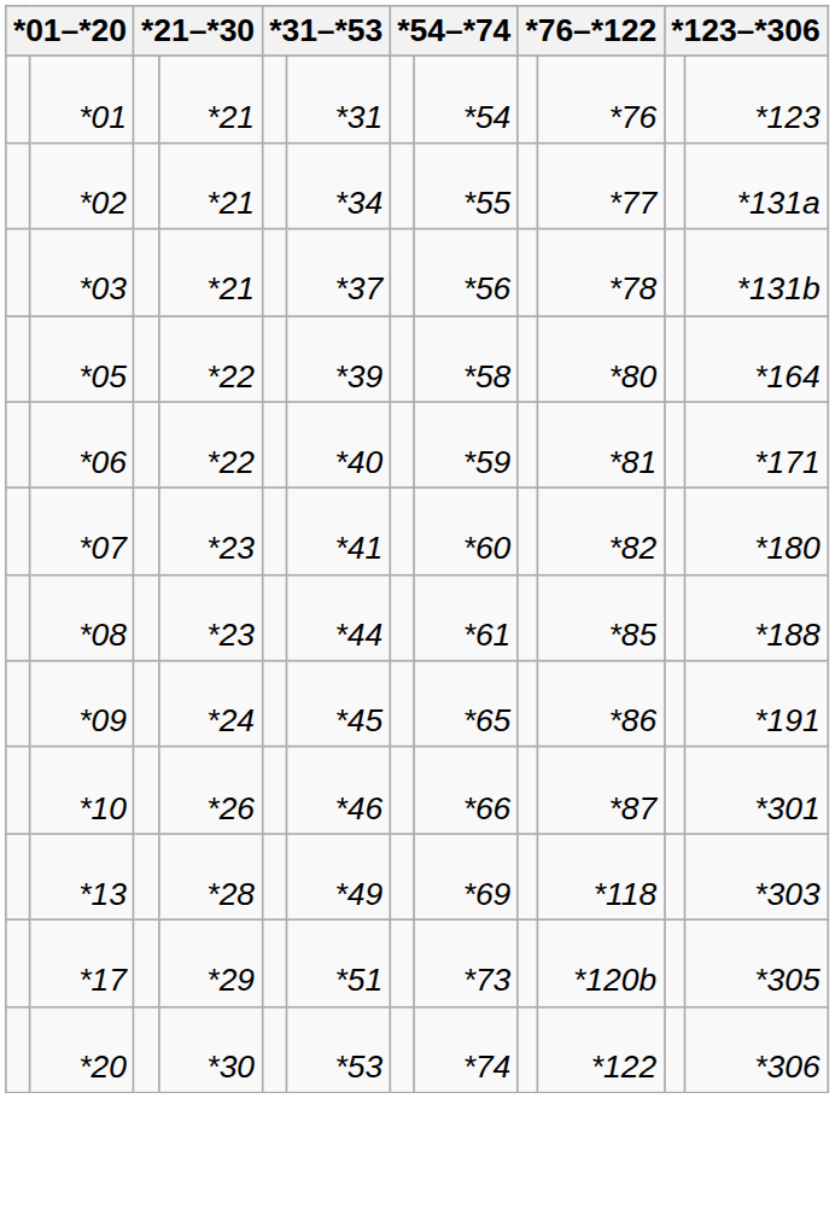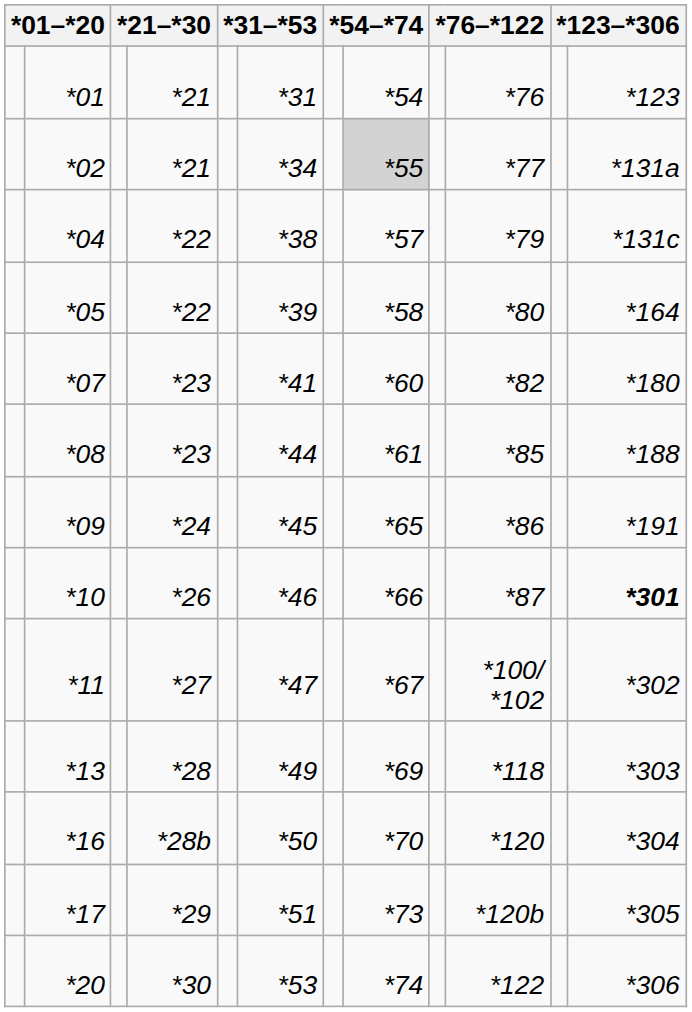 <table class="wikitable" style="text-align: right;">
 <tr>
 <th colspan="2">*01–*20</th>
 <th colspan="2">*21–*30</th>
 <th colspan="2">*31–*53</th>
 <th colspan="2">*54–*74</th>
 <th colspan="2">*76–*122</th>
 <th colspan="2">*123–*306</th>
 </tr>
 <tr>
 <td></td>
 <td><br><em>*01</em></td>
 <td></td>
 <td><br><em>*21</em></td>
 <td></td>
 <td><br><em>*31</em></td>
 <td></td>
 <td><br><em>*54</em></td>
 <td></td>
 <td><br><em>*76</em></td>
 <td></td>
 <td><br><em>*123</em></td>
 </tr>
 <tr>
 <td></td>
 <td><br><em>*02</em></td>
 <td></td>
 <td><br><em>*21</em></td>
 <td></td>
 <td><br><em>*34</em></td>
 <td></td>
-<td><br><em>*55</em></td>
+<td style="background: lightgrey;"><br><em>*55</em></td>
 <td></td>
 <td><br><em>*77</em></td>
 <td></td>
 <td><br><em>*131a</em></td>
 </tr>
 <tr>
 <td></td>
-<td><br><em>*03</em></td>
+<td><br><em>*04</em></td>
 <td></td>
-<td><br><em>*21</em></td>
+<td><br><em>*22</em></td>
 <td></td>
-<td><br><em>*37</em></td>
+<td><br><em>*38</em></td>
 <td></td>
-<td><br><em>*56</em></td>
+<td><br><em>*57</em></td>
 <td></td>
-<td><br><em>*78</em></td>
+<td><br><em>*79</em></td>
 <td></td>
-<td><br><em>*131b</em></td>
+<td><br><em>*131c</em></td>
 </tr>
 <tr>
 <td></td>
 <td><br><em>*05</em></td>
 <td></td>
 <td><br><em>*22</em></td>
 <td></td>
 <td><br><em>*39</em></td>
 <td></td>
 <td><br><em>*58</em></td>
 <td></td>
 <td><br><em>*80</em></td>
 <td></td>
 <td><br><em>*164</em></td>
-</tr>
-<tr>
-<td></td>
-<td><br><em>*06</em></td>
-<td></td>
-<td><br><em>*22</em></td>
-<td></td>
-<td><br><em>*40</em></td>
-<td></td>
-<td><br><em>*59</em></td>
-<td></td>
-<td><br><em>*81</em></td>
-<td></td>
-<td><br><em>*171</em></td>
 </tr>
 <tr>
 <td></td>
 <td><br><em>*07</em></td>
 <td></td>
 <td><br><em>*23</em></td>
 <td></td>
 <td><br><em>*41</em></td>
 <td></td>
 <td><br><em>*60</em></td>
 <td></td>
 <td><br><em>*82</em></td>
 <td></td>
 <td><br><em>*180</em></td>
 </tr>
 <tr>
 <td></td>
 <td><br><em>*08</em></td>
 <td></td>
 <td><br><em>*23</em></td>
 <td></td>
 <td><br><em>*44</em></td>
 <td></td>
 <td><br><em>*61</em></td>
 <td></td>
 <td><br><em>*85</em></td>
 <td></td>
 <td><br><em>*188</em></td>
 </tr>
 <tr>
 <td></td>
 <td><br><em>*09</em></td>
 <td></td>
 <td><br><em>*24</em></td>
 <td></td>
 <td><br><em>*45</em></td>
 <td></td>
 <td><br><em>*65</em></td>
 <td></td>
 <td><br><em>*86</em></td>
 <td></td>
 <td><br><em>*191</em></td>
 </tr>
 <tr>
 <td></td>
 <td><br><em>*10</em></td>
 <td></td>
 <td><br><em>*26</em></td>
 <td></td>
 <td><br><em>*46</em></td>
 <td></td>
 <td><br><em>*66</em></td>
 <td></td>
 <td><br><em>*87</em></td>
 <td></td>
-<td><br><em>*301</em></td>
+<td><strong><br><em>*301</em></strong></td>
+</tr>
+<tr>
+<td></td>
+<td><br><em>*11</em></td>
+<td></td>
+<td><br><em>*27</em></td>
+<td></td>
+<td><br><em>*47</em></td>
+<td></td>
+<td><br><em>*67</em></td>
+<td></td>
+<td><br><em>*100/<br>*102</em></td>
+<td></td>
+<td><br><em>*302</em></td>
 </tr>
 <tr>
 <td></td>
 <td><br><em>*13</em></td>
 <td></td>
 <td><br><em>*28</em></td>
 <td></td>
 <td><br><em>*49</em></td>
 <td></td>
 <td><br><em>*69</em></td>
 <td></td>
 <td><br><em>*118</em></td>
 <td></td>
 <td><br><em>*303</em></td>
+</tr>
+<tr>
+<td></td>
+<td><br><em>*16</em></td>
+<td></td>
+<td><br><em>*28b</em></td>
+<td></td>
+<td><br><em>*50</em></td>
+<td></td>
+<td><br><em>*70</em></td>
+<td></td>
+<td><br><em>*120</em></td>
+<td></td>
+<td><br><em>*304</em></td>
 </tr>
 <tr>
 <td></td>
 <td><br><em>*17</em></td>
 <td></td>
 <td><br><em>*29</em></td>
 <td></td>
 <td><br><em>*51</em></td>
 <td></td>
 <td><br><em>*73</em></td>
 <td></td>
 <td><br><em>*120b</em></td>
 <td></td>
 <td><br><em>*305</em></td>
 </tr>
 <tr>
 <td></td>
 <td><br><em>*20</em></td>
 <td></td>
 <td><br><em>*30</em></td>
 <td></td>
 <td><br><em>*53</em></td>
 <td></td>
 <td><br><em>*74</em></td>
 <td></td>
 <td><br><em>*122</em></td>
 <td></td>
 <td><br><em>*306</em></td>
 </tr>
 </table>
